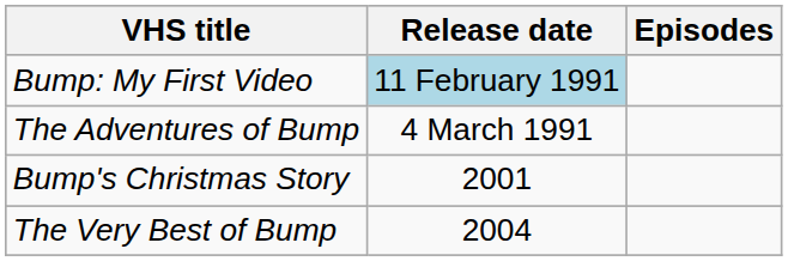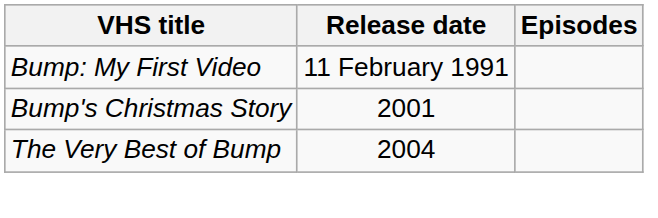 <table class="wikitable">
 <tr>
 <th>VHS title</th>
 <th>Release date</th>
 <th>Episodes</th>
 </tr>
 <tr>
 <td><em>Bump: My First Video</em></td>
-<td style = "background: lightblue; text-align:center;">11 February 1991</td>
-<td style = "text-align:center;"></td>
-</tr>
-<tr>
-<td><em>The Adventures of Bump</em></td>
-<td style = "text-align:center;">4 March 1991</td>
+<td style = "text-align:center;">11 February 1991</td>
 <td style = "text-align:center;"></td>
 </tr>
 <tr>
 <td><em>Bump's Christmas Story</em></td>
 <td style = "text-align:center;">2001</td>
 <td style = "text-align:center;"></td>
 </tr>
 <tr>
 <td><em>The Very Best of Bump</em></td>
 <td style = "text-align:center;">2004</td>
 <td style = "text-align:center;"></td>
 </tr>
 </table>
